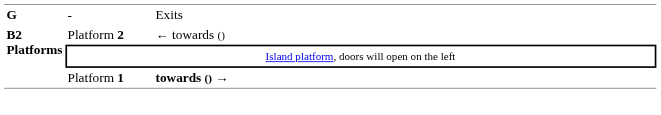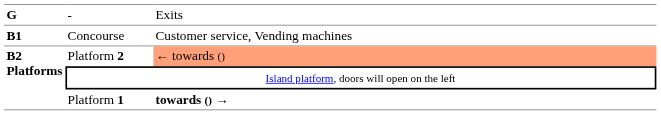 <table table border=0 cellspacing=0 cellpadding=3>
 <tr>
 <td style="border-top:solid 1px gray;" width=50 valign=top><strong>G</strong></td>
 <td style="border-top:solid 1px gray;" width=100 valign=top>-</td>
 <td style="border-top:solid 1px gray;" width=600 valign=top>Exits</td>
 </tr>
 <tr>
+<td style="border-bottom:solid 1px gray; border-top:solid 1px gray;" valign=top width=50><strong>B1</strong></td>
+<td style="border-bottom:solid 1px gray; border-top:solid 1px gray;" valign=top width=100>Concourse<br></td>
+<td style="border-bottom:solid 1px gray; border-top:solid 1px gray;" valign=top width=390>Customer service, Vending machines</td>
+</tr>
+<tr>
 <td style="border-bottom:solid 1px gray;" rowspan="3" valign=top><strong>B2<br>Platforms</strong></td>
 <td>Platform <span> <strong>2</strong></span></td>
-<td>←  towards  <small>()</small></td>
+<td style="background: lightsalmon;">←  towards  <small>()</small></td>
 </tr>
 <tr>
 <td style="border-right:solid 2px black;border-left:solid 2px black;border-top:solid 2px black;border-bottom:solid 2px black;text-align:center;" colspan=2><small><a href='#'>Island platform</a>, doors will open on the left</small></td>
 </tr>
 <tr>
 <td style="border-bottom:solid 1px gray;">Platform <span> <strong>1</strong></span></td>
 <td style="border-bottom:solid 1px gray;"><strong> towards  <small>()</small> →</strong></td>
 </tr>
 </table>
